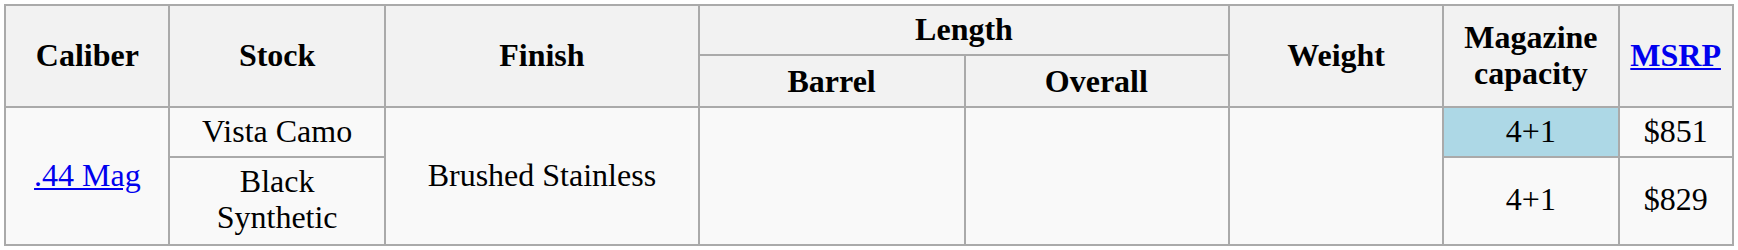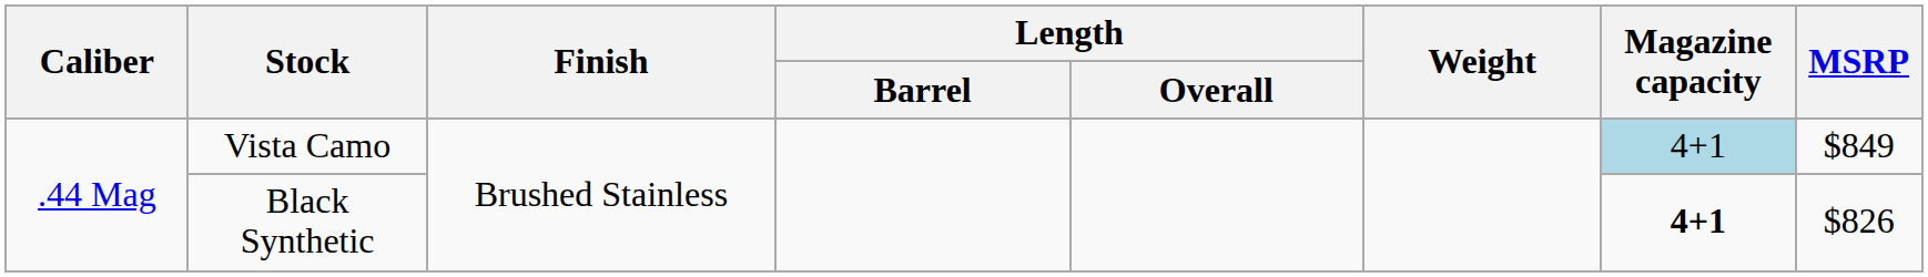 <table class="wikitable" align="center">
 <tr align="center" valign="center">
 <th rowspan="2" width = 75>Caliber</th>
 <th rowspan="2" width = 100>Stock</th>
 <th rowspan="2" width = 150>Finish</th>
 <th colspan="2">Length</th>
 <th rowspan="2" width = 100>Weight</th>
 <th rowspan="2" width = 80>Magazine<br>capacity</th>
 <th rowspan="2" width = 50><a href='#'>MSRP</a></th>
 </tr>
 <tr align="center" valign="center">
 <th width = 125>Barrel</th>
 <th width = 125>Overall</th>
 </tr>
 <tr align="center" valign="center">
 <td rowspan="2"><a href='#'>.44 Mag</a></td>
 <td>Vista Camo</td>
 <td rowspan="2">Brushed Stainless</td>
 <td rowspan="2"></td>
 <td rowspan="2"></td>
 <td rowspan="2"></td>
 <td style="background: lightblue;">4+1</td>
-<td>$851</td>
+<td>$849</td>
 </tr>
 <tr align="center" valign="center">
 <td>Black Synthetic</td>
-<td>4+1</td>
-<td>$829</td>
+<td><strong>4+1</strong></td>
+<td>$826</td>
 </tr>
 <tr>
 </tr>
 </table>
